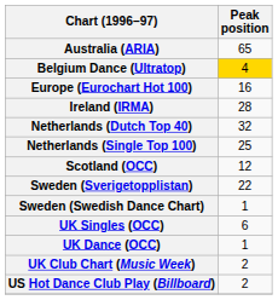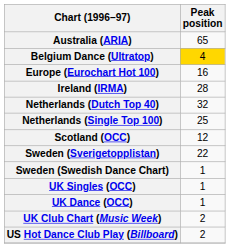 <table class="wikitable sortable plainrowheaders" style="text-align:center">
 <tr>
 <th scope="col">Chart (1996–97)</th>
 <th scope="col">Peak<br>position</th>
 </tr>
 <tr>
 <th scope="row">Australia (<a href='#'>ARIA</a>)</th>
 <td>65</td>
 </tr>
 <tr>
 <th scope="row">Belgium Dance (<a href='#'>Ultratop</a>)</th>
 <td style="background: gold;">4</td>
 </tr>
 <tr>
 <th scope="row">Europe (<a href='#'>Eurochart Hot 100</a>)</th>
 <td>16</td>
 </tr>
 <tr>
 <th scope="row">Ireland (<a href='#'>IRMA</a>)</th>
 <td>28</td>
 </tr>
 <tr>
 <th scope="row">Netherlands (<a href='#'>Dutch Top 40</a>)</th>
 <td>32</td>
 </tr>
 <tr>
 <th scope="row">Netherlands (<a href='#'>Single Top 100</a>)</th>
 <td>25</td>
 </tr>
 <tr>
 <th scope="row">Scotland (<a href='#'>OCC</a>)</th>
 <td>12</td>
 </tr>
 <tr>
 <th scope="row">Sweden (<a href='#'>Sverigetopplistan</a>)</th>
 <td>22</td>
 </tr>
 <tr>
 <th scope="row">Sweden (Swedish Dance Chart)</th>
 <td>1</td>
 </tr>
 <tr>
 <th scope="row"><a href='#'>UK Singles</a> (<a href='#'>OCC</a>)</th>
-<td>6</td>
+<td>1</td>
 </tr>
 <tr>
 <th scope="row"><a href='#'>UK Dance</a> (<a href='#'>OCC</a>)</th>
 <td>1</td>
 </tr>
 <tr>
 <th scope="row"><a href='#'>UK Club Chart</a> (<em><a href='#'>Music Week</a></em>)</th>
 <td>2</td>
 </tr>
 <tr>
 <th scope="row">US <a href='#'>Hot Dance Club Play</a> (<em><a href='#'>Billboard</a></em>)</th>
 <td>2</td>
 </tr>
 <tr>
 </tr>
 </table>
